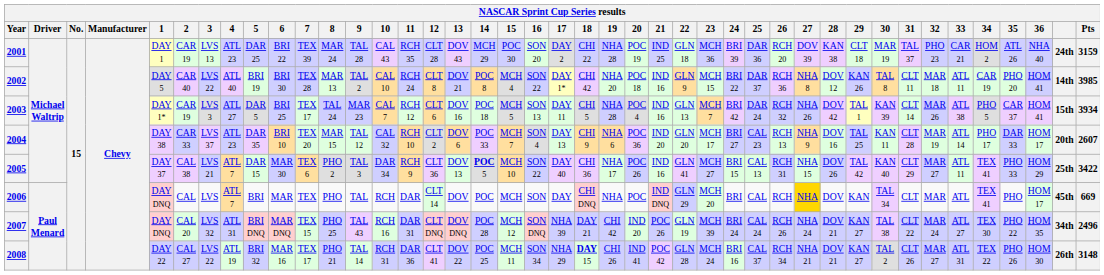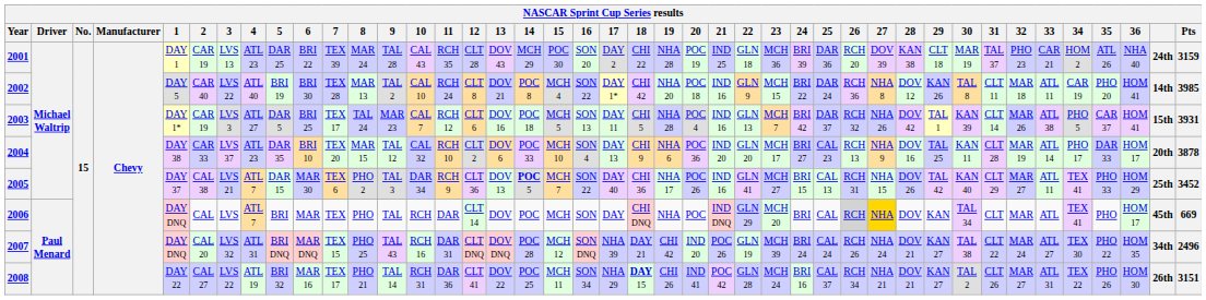 <table class="wikitable" style="text-align:center; font-size:75%">
 <tr>
 <th colspan=45><a href='#'>NASCAR Sprint Cup Series</a> results</th>
 </tr>
 <tr>
 <th>Year</th>
 <th>Driver</th>
 <th>No.</th>
 <th>Manufacturer</th>
 <th>1</th>
 <th>2</th>
 <th>3</th>
 <th>4</th>
 <th>5</th>
 <th>6</th>
 <th>7</th>
 <th>8</th>
 <th>9</th>
 <th>10</th>
 <th>11</th>
 <th>12</th>
 <th>13</th>
 <th>14</th>
 <th>15</th>
 <th>16</th>
 <th>17</th>
 <th>18</th>
 <th>19</th>
 <th>20</th>
 <th>21</th>
 <th>22</th>
 <th>23</th>
 <th>24</th>
 <th>25</th>
 <th>26</th>
 <th>27</th>
 <th>28</th>
 <th>29</th>
 <th>30</th>
 <th>31</th>
 <th>32</th>
 <th>33</th>
 <th>34</th>
 <th>35</th>
 <th>36</th>
 <th></th>
 <th>Pts</th>
 </tr>
 <tr>
 <th><a href='#'>2001</a></th>
 <th rowspan=5><a href='#'>Michael Waltrip</a></th>
 <th rowspan=8>15</th>
 <th rowspan=8><a href='#'>Chevy</a></th>
 <td style="background:#FFFFBF;"><a href='#'>DAY</a><br><small>1</small></td>
 <td style="background:#DFFFDF;"><a href='#'>CAR</a><br><small>19</small></td>
 <td style="background:#DFFFDF;"><a href='#'>LVS</a><br><small>13</small></td>
 <td style="background:#CFCFFF;"><a href='#'>ATL</a><br><small>23</small></td>
 <td style="background:#CFCFFF;"><a href='#'>DAR</a><br><small>25</small></td>
 <td style="background:#CFCFFF;"><a href='#'>BRI</a><br><small>22</small></td>
 <td style="background:#CFCFFF;"><a href='#'>TEX</a><br><small>39</small></td>
 <td style="background:#CFCFFF;"><a href='#'>MAR</a><br><small>24</small></td>
 <td style="background:#CFCFFF;"><a href='#'>TAL</a><br><small>28</small></td>
 <td style="background:#EFCFFF;"><a href='#'>CAL</a><br><small>43</small></td>
 <td style="background:#CFCFFF;"><a href='#'>RCH</a><br><small>35</small></td>
 <td style="background:#CFCFFF;"><a href='#'>CLT</a><br><small>28</small></td>
 <td style="background:#EFCFFF;"><a href='#'>DOV</a><br><small>43</small></td>
 <td style="background:#CFCFFF;"><a href='#'>MCH</a><br><small>29</small></td>
 <td style="background:#CFCFFF;"><a href='#'>POC</a><br><small>30</small></td>
 <td style="background:#DFFFDF;"><a href='#'>SON</a><br><small>20</small></td>
 <td style="background:#DFDFDF;"><a href='#'>DAY</a><br><small>2</small></td>
 <td style="background:#CFCFFF;"><a href='#'>CHI</a><br><small>22</small></td>
 <td style="background:#CFCFFF;"><a href='#'>NHA</a><br><small>28</small></td>
 <td style="background:#DFFFDF;"><a href='#'>POC</a><br><small>19</small></td>
 <td style="background:#CFCFFF;"><a href='#'>IND</a><br><small>25</small></td>
 <td style="background:#DFFFDF;"><a href='#'>GLN</a><br><small>18</small></td>
 <td style="background:#CFCFFF;"><a href='#'>MCH</a><br><small>36</small></td>
 <td style="background:#EFCFFF;"><a href='#'>BRI</a><br><small>39</small></td>
 <td style="background:#CFCFFF;"><a href='#'>DAR</a><br><small>36</small></td>
 <td style="background:#DFFFDF;"><a href='#'>RCH</a><br><small>20</small></td>
 <td style="background:#EFCFFF;"><a href='#'>DOV</a><br><small>39</small></td>
 <td style="background:#EFCFFF;"><a href='#'>KAN</a><br><small>38</small></td>
 <td style="background:#DFFFDF;"><a href='#'>CLT</a><br><small>18</small></td>
 <td style="background:#DFFFDF;"><a href='#'>MAR</a><br><small>19</small></td>
 <td style="background:#EFCFFF;"><a href='#'>TAL</a><br><small>37</small></td>
 <td style="background:#CFCFFF;"><a href='#'>PHO</a><br><small>23</small></td>
 <td style="background:#CFCFFF;"><a href='#'>CAR</a><br><small>21</small></td>
 <td style="background:#DFDFDF;"><a href='#'>HOM</a><br><small>2</small></td>
 <td style="background:#CFCFFF;"><a href='#'>ATL</a><br><small>26</small></td>
 <td style="background:#CFCFFF;"><a href='#'>NHA</a><br><small>40</small></td>
 <th>24th</th>
 <th>3159</th>
 </tr>
 <tr>
 <th><a href='#'>2002</a></th>
 <td style="background:#DFDFDF;"><a href='#'>DAY</a><br><small>5</small></td>
 <td style="background:#EFCFFF;"><a href='#'>CAR</a><br><small>40</small></td>
 <td style="background:#CFCFFF;"><a href='#'>LVS</a><br><small>22</small></td>
 <td style="background:#EFCFFF;"><a href='#'>ATL</a><br><small>40</small></td>
 <td style="background:#DFFFDF;"><a href='#'>BRI</a><br><small>19</small></td>
 <td style="background:#CFCFFF;"><a href='#'>BRI</a><br><small>30</small></td>
 <td style="background:#CFCFFF;"><a href='#'>TEX</a><br><small>28</small></td>
 <td style="background:#DFFFDF;"><a href='#'>MAR</a><br><small>13</small></td>
 <td style="background:#DFDFDF;"><a href='#'>TAL</a><br><small>2</small></td>
 <td style="background:#FFDF9F;"><a href='#'>CAL</a><br><small>10</small></td>
 <td style="background:#CFCFFF;"><a href='#'>RCH</a><br><small>24</small></td>
 <td style="background:#FFDF9F;"><a href='#'>CLT</a><br><small>8</small></td>
 <td style="background:#CFCFFF;"><a href='#'>DOV</a><br><small>21</small></td>
 <td style="background:#FFDF9F;"><a href='#'>POC</a><br><small>8</small></td>
 <td style="background:#DFDFDF;"><a href='#'>MCH</a><br><small>4</small></td>
 <td style="background:#CFCFFF;"><a href='#'>SON</a><br><small>22</small></td>
 <td style="background:#FFFFBF;"><a href='#'>DAY</a><br><small>1*</small></td>
 <td style="background:#EFCFFF;"><a href='#'>CHI</a><br><small>42</small></td>
 <td style="background:#DFFFDF;"><a href='#'>NHA</a><br><small>20</small></td>
 <td style="background:#DFFFDF;"><a href='#'>POC</a><br><small>18</small></td>
 <td style="background:#DFFFDF;"><a href='#'>IND</a><br><small>16</small></td>
 <td style="background:#FFDF9F;"><a href='#'>GLN</a><br><small>9</small></td>
 <td style="background:#DFFFDF;"><a href='#'>MCH</a><br><small>15</small></td>
 <td style="background:#CFCFFF;"><a href='#'>BRI</a><br><small>22</small></td>
-<td style="background:#CFCFFF;"><a href='#'>DAR</a><br><small>37</small></td>
+<td style="background:#CFCFFF;"><a href='#'>DAR</a><br><small>24</small></td>
 <td style="background:#EFCFFF;"><a href='#'>RCH</a><br><small>36</small></td>
 <td style="background:#FFDF9F;"><a href='#'>NHA</a><br><small>8</small></td>
 <td style="background:#DFFFDF;"><a href='#'>DOV</a><br><small>12</small></td>
 <td style="background:#CFCFFF;"><a href='#'>KAN</a><br><small>26</small></td>
 <td style="background:#FFDF9F;"><a href='#'>TAL</a><br><small>8</small></td>
 <td style="background:#DFFFDF;"><a href='#'>CLT</a><br><small>11</small></td>
 <td style="background:#DFFFDF;"><a href='#'>MAR</a><br><small>18</small></td>
 <td style="background:#DFFFDF;"><a href='#'>ATL</a><br><small>11</small></td>
 <td style="background:#DFFFDF;"><a href='#'>CAR</a><br><small>19</small></td>
 <td style="background:#DFFFDF;"><a href='#'>PHO</a><br><small>20</small></td>
 <td style="background:#CFCFFF;"><a href='#'>HOM</a><br><small>41</small></td>
 <th>14th</th>
 <th>3985</th>
 </tr>
 <tr>
 <th><a href='#'>2003</a></th>
 <td style="background:#FFFFBF;"><a href='#'>DAY</a><br><small>1*</small></td>
 <td style="background:#DFFFDF;"><a href='#'>CAR</a><br><small>19</small></td>
 <td style="background:#DFDFDF;"><a href='#'>LVS</a><br><small>3</small></td>
 <td style="background:#CFCFFF;"><a href='#'>ATL</a><br><small>27</small></td>
 <td style="background:#DFDFDF;"><a href='#'>DAR</a><br><small>5</small></td>
 <td style="background:#CFCFFF;"><a href='#'>BRI</a><br><small>25</small></td>
 <td style="background:#DFFFDF;"><a href='#'>TEX</a><br><small>17</small></td>
 <td style="background:#CFCFFF;"><a href='#'>TAL</a><br><small>24</small></td>
 <td style="background:#CFCFFF;"><a href='#'>MAR</a><br><small>23</small></td>
 <td style="background:#FFDF9F;"><a href='#'>CAL</a><br><small>7</small></td>
 <td style="background:#DFFFDF;"><a href='#'>RCH</a><br><small>12</small></td>
 <td style="background:#FFDF9F;"><a href='#'>CLT</a><br><small>6</small></td>
 <td style="background:#DFFFDF;"><a href='#'>DOV</a><br><small>16</small></td>
 <td style="background:#DFFFDF;"><a href='#'>POC</a><br><small>18</small></td>
 <td style="background:#DFDFDF;"><a href='#'>MCH</a><br><small>5</small></td>
 <td style="background:#DFFFDF;"><a href='#'>SON</a><br><small>13</small></td>
 <td style="background:#DFFFDF;"><a href='#'>DAY</a><br><small>11</small></td>
 <td style="background:#DFDFDF;"><a href='#'>CHI</a><br><small>5</small></td>
 <td style="background:#CFCFFF;"><a href='#'>NHA</a><br><small>28</small></td>
 <td style="background:#DFDFDF;"><a href='#'>POC</a><br><small>4</small></td>
 <td style="background:#DFFFDF;"><a href='#'>IND</a><br><small>16</small></td>
 <td style="background:#DFFFDF;"><a href='#'>GLN</a><br><small>13</small></td>
 <td style="background:#FFDF9F;"><a href='#'>MCH</a><br><small>7</small></td>
 <td style="background:#EFCFFF;"><a href='#'>BRI</a><br><small>42</small></td>
-<td style="background:#CFCFFF;"><a href='#'>DAR</a><br><small>24</small></td>
+<td style="background:#CFCFFF;"><a href='#'>DAR</a><br><small>37</small></td>
 <td style="background:#CFCFFF;"><a href='#'>RCH</a><br><small>32</small></td>
 <td style="background:#CFCFFF;"><a href='#'>NHA</a><br><small>26</small></td>
 <td style="background:#EFCFFF;"><a href='#'>DOV</a><br><small>42</small></td>
 <td style="background:#FFFFBF;"><a href='#'>TAL</a><br><small>1</small></td>
 <td style="background:#EFCFFF;"><a href='#'>KAN</a><br><small>39</small></td>
 <td style="background:#DFFFDF;"><a href='#'>CLT</a><br><small>14</small></td>
 <td style="background:#CFCFFF;"><a href='#'>MAR</a><br><small>26</small></td>
 <td style="background:#EFCFFF;"><a href='#'>ATL</a><br><small>38</small></td>
 <td style="background:#DFDFDF;"><a href='#'>PHO</a><br><small>5</small></td>
 <td style="background:#EFCFFF;"><a href='#'>CAR</a><br><small>37</small></td>
 <td style="background:#EFCFFF;"><a href='#'>HOM</a><br><small>41</small></td>
 <th>15th</th>
-<th>3934</th>
+<th>3931</th>
 </tr>
 <tr>
 <th><a href='#'>2004</a></th>
 <td style="background:#EFCFFF;"><a href='#'>DAY</a><br><small>38</small></td>
 <td style="background:#CFCFFF;"><a href='#'>CAR</a><br><small>33</small></td>
 <td style="background:#EFCFFF;"><a href='#'>LVS</a><br><small>37</small></td>
 <td style="background:#CFCFFF;"><a href='#'>ATL</a><br><small>23</small></td>
 <td style="background:#EFCFFF;"><a href='#'>DAR</a><br><small>35</small></td>
 <td style="background:#FFDF9F;"><a href='#'>BRI</a><br><small>10</small></td>
 <td style="background:#DFFFDF;"><a href='#'>TEX</a><br><small>20</small></td>
 <td style="background:#DFFFDF;"><a href='#'>MAR</a><br><small>15</small></td>
 <td style="background:#DFFFDF;"><a href='#'>TAL</a><br><small>12</small></td>
 <td style="background:#CFCFFF;"><a href='#'>CAL</a><br><small>32</small></td>
 <td style="background:#FFDF9F;"><a href='#'>RCH</a><br><small>10</small></td>
 <td style="background:#DFDFDF;"><a href='#'>CLT</a><br><small>2</small></td>
 <td style="background:#FFDF9F;"><a href='#'>DOV</a><br><small>6</small></td>
 <td style="background:#EFCFFF;"><a href='#'>POC</a><br><small>33</small></td>
-<td style="background:#FFDF9F;"><a href='#'>MCH</a><br><small>7</small></td>
+<td style="background:#FFDF9F;"><a href='#'>MCH</a><br><small>10</small></td>
 <td style="background:#DFDFDF;"><a href='#'>SON</a><br><small>4</small></td>
 <td style="background:#DFFFDF;"><a href='#'>DAY</a><br><small>13</small></td>
 <td style="background:#FFDF9F;"><a href='#'>CHI</a><br><small>9</small></td>
 <td style="background:#FFDF9F;"><a href='#'>NHA</a><br><small>6</small></td>
 <td style="background:#EFCFFF;"><a href='#'>POC</a><br><small>36</small></td>
 <td style="background:#DFFFDF;"><a href='#'>IND</a><br><small>20</small></td>
 <td style="background:#DFFFDF;"><a href='#'>GLN</a><br><small>20</small></td>
 <td style="background:#DFFFDF;"><a href='#'>MCH</a><br><small>17</small></td>
 <td style="background:#CFCFFF;"><a href='#'>BRI</a><br><small>27</small></td>
 <td style="background:#CFCFFF;"><a href='#'>CAL</a><br><small>23</small></td>
 <td style="background:#DFFFDF;"><a href='#'>RCH</a><br><small>13</small></td>
 <td style="background:#FFDF9F;"><a href='#'>NHA</a><br><small>9</small></td>
 <td style="background:#DFFFDF;"><a href='#'>DOV</a><br><small>16</small></td>
 <td style="background:#CFCFFF;"><a href='#'>TAL</a><br><small>25</small></td>
 <td style="background:#DFFFDF;"><a href='#'>KAN</a><br><small>11</small></td>
 <td style="background:#EFCFFF;"><a href='#'>CLT</a><br><small>28</small></td>
 <td style="background:#DFFFDF;"><a href='#'>MAR</a><br><small>19</small></td>
 <td style="background:#DFFFDF;"><a href='#'>ATL</a><br><small>14</small></td>
 <td style="background:#DFFFDF;"><a href='#'>PHO</a><br><small>17</small></td>
 <td style="background:#CFCFFF;"><a href='#'>DAR</a><br><small>33</small></td>
 <td style="background:#DFFFDF;"><a href='#'>HOM</a><br><small>17</small></td>
 <th>20th</th>
-<th>2607</th>
+<th>3878</th>
 </tr>
 <tr>
 <th><a href='#'>2005</a></th>
 <td style="background:#EFCFFF;"><a href='#'>DAY</a><br><small>37</small></td>
 <td style="background:#EFCFFF;"><a href='#'>CAL</a><br><small>38</small></td>
 <td style="background:#CFCFFF;"><a href='#'>LVS</a><br><small>21</small></td>
 <td style="background:#FFDF9F;"><a href='#'>ATL</a><br><small>7</small></td>
 <td style="background:#DFFFDF;"><a href='#'>DAR</a><br><small>15</small></td>
 <td style="background:#CFCFFF;"><a href='#'>MAR</a><br><small>30</small></td>
 <td style="background:#FFDF9F;"><a href='#'>TEX</a><br><small>6</small></td>
 <td style="background:#DFDFDF;"><a href='#'>PHO</a><br><small>2</small></td>
 <td style="background:#DFDFDF;"><a href='#'>TAL</a><br><small>3</small></td>
 <td style="background:#CFCFFF;"><a href='#'>DAR</a><br><small>34</small></td>
 <td style="background:#FFDF9F;"><a href='#'>RCH</a><br><small>9</small></td>
 <td style="background:#EFCFFF;"><a href='#'>CLT</a><br><small>36</small></td>
 <td style="background:#DFFFDF;"><a href='#'>DOV</a><br><small>13</small></td>
 <td style="background:#DFDFDF;"><strong><a href='#'>POC</a></strong><br><small>5</small></td>
-<td style="background:#FFDF9F;"><a href='#'>MCH</a><br><small>10</small></td>
+<td style="background:#FFDF9F;"><a href='#'>MCH</a><br><small>7</small></td>
 <td style="background:#CFCFFF;"><a href='#'>SON</a><br><small>22</small></td>
 <td style="background:#EFCFFF;"><a href='#'>DAY</a><br><small>40</small></td>
 <td style="background:#EFCFFF;"><a href='#'>CHI</a><br><small>36</small></td>
 <td style="background:#DFFFDF;"><a href='#'>NHA</a><br><small>17</small></td>
 <td style="background:#CFCFFF;"><a href='#'>POC</a><br><small>26</small></td>
 <td style="background:#DFFFDF;"><a href='#'>IND</a><br><small>16</small></td>
 <td style="background:#EFCFFF;"><a href='#'>GLN</a><br><small>41</small></td>
 <td style="background:#CFCFFF;"><a href='#'>MCH</a><br><small>27</small></td>
 <td style="background:#DFFFDF;"><a href='#'>BRI</a><br><small>15</small></td>
 <td style="background:#DFFFDF;"><a href='#'>CAL</a><br><small>13</small></td>
 <td style="background:#CFCFFF;"><a href='#'>RCH</a><br><small>31</small></td>
 <td style="background:#DFFFDF;"><a href='#'>NHA</a><br><small>15</small></td>
 <td style="background:#CFCFFF;"><a href='#'>DOV</a><br><small>26</small></td>
 <td style="background:#EFCFFF;"><a href='#'>TAL</a><br><small>42</small></td>
 <td style="background:#EFCFFF;"><a href='#'>KAN</a><br><small>40</small></td>
 <td style="background:#EFCFFF;"><a href='#'>CLT</a><br><small>29</small></td>
 <td style="background:#CFCFFF;"><a href='#'>MAR</a><br><small>27</small></td>
 <td style="background:#DFFFDF;"><a href='#'>ATL</a><br><small>11</small></td>
 <td style="background:#EFCFFF;"><a href='#'>TEX</a><br><small>41</small></td>
 <td style="background:#CFCFFF;"><a href='#'>PHO</a><br><small>33</small></td>
 <td style="background:#CFCFFF;"><a href='#'>HOM</a><br><small>29</small></td>
 <th>25th</th>
-<th>3422</th>
+<th>3452</th>
 </tr>
 <tr>
 <th><a href='#'>2006</a></th>
 <th rowspan=3><a href='#'>Paul Menard</a></th>
 <td style="background:#FFCFCF;"><a href='#'>DAY</a><br><small>DNQ</small></td>
 <td><a href='#'>CAL</a></td>
 <td><a href='#'>LVS</a></td>
 <td style="background:#FFDF9F;"><a href='#'>ATL</a><br><small>7</small></td>
 <td><a href='#'>BRI</a></td>
 <td><a href='#'>MAR</a></td>
 <td><a href='#'>TEX</a></td>
 <td><a href='#'>PHO</a></td>
 <td><a href='#'>TAL</a></td>
 <td><a href='#'>RCH</a></td>
 <td><a href='#'>DAR</a></td>
 <td style="background:#DFFFDF;"><a href='#'>CLT</a><br><small>14</small></td>
 <td><a href='#'>DOV</a></td>
 <td><a href='#'>POC</a></td>
 <td><a href='#'>MCH</a></td>
 <td><a href='#'>SON</a></td>
 <td><a href='#'>DAY</a></td>
 <td style="background:#FFCFCF;"><a href='#'>CHI</a><br><small>DNQ</small></td>
 <td><a href='#'>NHA</a></td>
 <td><a href='#'>POC</a></td>
 <td style="background:#FFCFCF;"><a href='#'>IND</a><br><small>DNQ</small></td>
 <td style="background:#CFCFFF;"><a href='#'>GLN</a><br><small>29</small></td>
 <td style="background:#DFFFDF;"><a href='#'>MCH</a><br><small>20</small></td>
 <td><a href='#'>BRI</a></td>
 <td><a href='#'>CAL</a></td>
-<td><a href='#'>RCH</a></td>
+<td style="background: lightgrey;"><a href='#'>RCH</a></td>
 <td style="background: gold;"><a href='#'>NHA</a></td>
 <td><a href='#'>DOV</a></td>
 <td><a href='#'>KAN</a></td>
 <td style="background:#EFCFFF;"><a href='#'>TAL</a><br><small>34</small></td>
 <td><a href='#'>CLT</a></td>
 <td><a href='#'>MAR</a></td>
 <td><a href='#'>ATL</a></td>
 <td style="background:#EFCFFF;"><a href='#'>TEX</a><br><small>41</small></td>
 <td><a href='#'>PHO</a></td>
 <td style="background:#DFFFDF;"><a href='#'>HOM</a><br><small>17</small></td>
 <th>45th</th>
 <th>669</th>
 </tr>
 <tr>
 <th><a href='#'>2007</a></th>
 <td style="background:#FFCFCF;"><a href='#'>DAY</a><br><small>DNQ</small></td>
 <td style="background:#DFFFDF;"><a href='#'>CAL</a><br><small>20</small></td>
 <td style="background:#CFCFFF;"><a href='#'>LVS</a><br><small>32</small></td>
 <td style="background:#CFCFFF;"><a href='#'>ATL</a><br><small>31</small></td>
 <td style="background:#FFCFCF;"><a href='#'>BRI</a><br><small>DNQ</small></td>
 <td style="background:#FFCFCF;"><a href='#'>MAR</a><br><small>DNQ</small></td>
 <td style="background:#DFFFDF;"><a href='#'>TEX</a><br><small>15</small></td>
 <td style="background:#CFCFFF;"><a href='#'>PHO</a><br><small>25</small></td>
 <td style="background:#EFCFFF;"><a href='#'>TAL</a><br><small>43</small></td>
 <td style="background:#DFFFDF;"><a href='#'>RCH</a><br><small>16</small></td>
 <td style="background:#CFCFFF;"><a href='#'>DAR</a><br><small>31</small></td>
 <td style="background:#FFCFCF;"><a href='#'>CLT</a><br><small>DNQ</small></td>
 <td style="background:#FFCFCF;"><a href='#'>DOV</a><br><small>DNQ</small></td>
 <td style="background:#CFCFFF;"><a href='#'>POC</a><br><small>28</small></td>
 <td style="background:#DFFFDF;"><a href='#'>MCH</a><br><small>12</small></td>
 <td style="background:#FFCFCF;"><a href='#'>SON</a><br><small>DNQ</small></td>
 <td style="background:#CFCFFF;"><a href='#'>NHA</a><br><small>39</small></td>
 <td style="background:#CFCFFF;"><a href='#'>DAY</a><br><small>21</small></td>
 <td style="background:#CFCFFF;"><a href='#'>CHI</a><br><small>42</small></td>
 <td style="background:#DFFFDF;"><a href='#'>IND</a><br><small>20</small></td>
 <td style="background:#CFCFFF;"><a href='#'>POC</a><br><small>26</small></td>
 <td style="background:#DFFFDF;"><a href='#'>GLN</a><br><small>19</small></td>
 <td style="background:#CFCFFF;"><a href='#'>MCH</a><br><small>39</small></td>
 <td style="background:#CFCFFF;"><a href='#'>BRI</a><br><small>24</small></td>
 <td style="background:#CFCFFF;"><a href='#'>CAL</a><br><small>24</small></td>
 <td style="background:#CFCFFF;"><a href='#'>RCH</a><br><small>26</small></td>
 <td style="background:#CFCFFF;"><a href='#'>NHA</a><br><small>24</small></td>
 <td style="background:#CFCFFF;"><a href='#'>DOV</a><br><small>21</small></td>
 <td style="background:#CFCFFF;"><a href='#'>KAN</a><br><small>27</small></td>
 <td style="background:#EFCFFF;"><a href='#'>TAL</a><br><small>38</small></td>
 <td style="background:#CFCFFF;"><a href='#'>CLT</a><br><small>22</small></td>
 <td style="background:#CFCFFF;"><a href='#'>MAR</a><br><small>24</small></td>
 <td style="background:#CFCFFF;"><a href='#'>ATL</a><br><small>27</small></td>
 <td style="background:#CFCFFF;"><a href='#'>TEX</a><br><small>30</small></td>
 <td style="background:#CFCFFF;"><a href='#'>PHO</a><br><small>22</small></td>
 <td style="background:#CFCFFF;"><a href='#'>HOM</a><br><small>35</small></td>
 <th>34th</th>
 <th>2496</th>
 </tr>
 <tr>
 <th><a href='#'>2008</a></th>
 <td style="background:#CFCFFF;"><a href='#'>DAY</a><br><small>22</small></td>
 <td style="background:#CFCFFF;"><a href='#'>CAL</a><br><small>27</small></td>
 <td style="background:#CFCFFF;"><a href='#'>LVS</a><br><small>22</small></td>
 <td style="background:#DFFFDF;"><a href='#'>ATL</a><br><small>19</small></td>
 <td style="background:#CFCFFF;"><a href='#'>BRI</a><br><small>32</small></td>
 <td style="background:#DFFFDF;"><a href='#'>MAR</a><br><small>16</small></td>
 <td style="background:#DFFFDF;"><a href='#'>TEX</a><br><small>17</small></td>
 <td style="background:#CFCFFF;"><a href='#'>PHO</a><br><small>21</small></td>
 <td style="background:#DFFFDF;"><a href='#'>TAL</a><br><small>14</small></td>
 <td style="background:#CFCFFF;"><a href='#'>RCH</a><br><small>31</small></td>
 <td style="background:#CFCFFF;"><a href='#'>DAR</a><br><small>36</small></td>
 <td style="background:#EFCFFF;"><a href='#'>CLT</a><br><small>41</small></td>
 <td style="background:#CFCFFF;"><a href='#'>DOV</a><br><small>22</small></td>
 <td style="background:#CFCFFF;"><a href='#'>POC</a><br><small>25</small></td>
 <td style="background:#DFFFDF;"><a href='#'>MCH</a><br><small>11</small></td>
 <td style="background:#CFCFFF;"><a href='#'>SON</a><br><small>34</small></td>
 <td style="background:#CFCFFF;"><a href='#'>NHA</a><br><small>29</small></td>
 <td style="background:#DFFFDF;"><strong><a href='#'>DAY</a></strong><br><small>15</small></td>
 <td style="background:#CFCFFF;"><a href='#'>CHI</a><br><small>26</small></td>
 <td style="background:#CFCFFF;"><a href='#'>IND</a><br><small>41</small></td>
 <td style="background:#EFCFFF;"><a href='#'>POC</a><br><small>42</small></td>
 <td style="background:#CFCFFF;"><a href='#'>GLN</a><br><small>28</small></td>
 <td style="background:#CFCFFF;"><a href='#'>MCH</a><br><small>24</small></td>
 <td style="background:#DFFFDF;"><a href='#'>BRI</a><br><small>16</small></td>
 <td style="background:#CFCFFF;"><a href='#'>CAL</a><br><small>37</small></td>
 <td style="background:#CFCFFF;"><a href='#'>RCH</a><br><small>34</small></td>
 <td style="background:#CFCFFF;"><a href='#'>NHA</a><br><small>21</small></td>
 <td style="background:#CFCFFF;"><a href='#'>DOV</a><br><small>21</small></td>
 <td style="background:#CFCFFF;"><a href='#'>KAN</a><br><small>27</small></td>
 <td style="background:#DFDFDF;"><a href='#'>TAL</a><br><small>2</small></td>
 <td style="background:#CFCFFF;"><a href='#'>CLT</a><br><small>26</small></td>
 <td style="background:#CFCFFF;"><a href='#'>MAR</a><br><small>27</small></td>
 <td style="background:#CFCFFF;"><a href='#'>ATL</a><br><small>31</small></td>
 <td style="background:#CFCFFF;"><a href='#'>TEX</a><br><small>22</small></td>
 <td style="background:#CFCFFF;"><a href='#'>PHO</a><br><small>26</small></td>
 <td style="background:#CFCFFF;"><a href='#'>HOM</a><br><small>30</small></td>
 <th>26th</th>
-<th>3148</th>
+<th>3151</th>
 </tr>
 </table>
